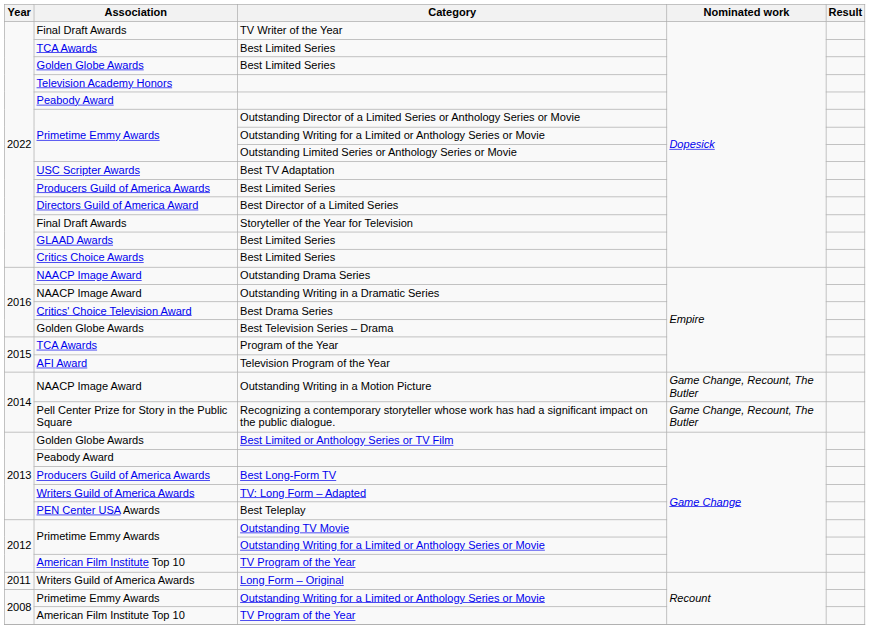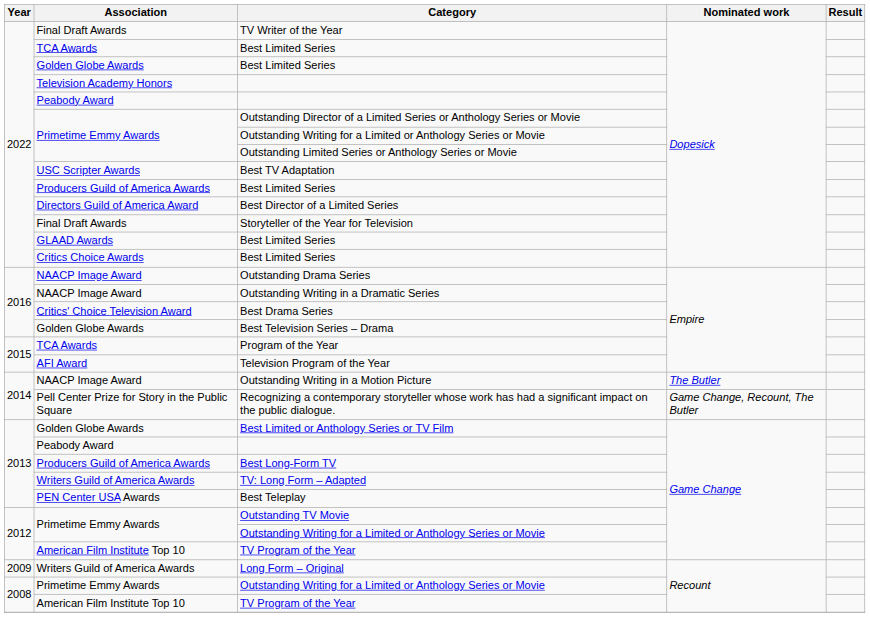 <table class="wikitable sortable">
 <tr>
 <th>Year</th>
 <th>Association</th>
 <th>Category</th>
 <th>Nominated work</th>
 <th>Result</th>
 </tr>
 <tr>
 <td rowspan=14>2022</td>
 <td>Final Draft Awards</td>
 <td>TV Writer of the Year</td>
 <td rowspan=14><em><a href='#'>Dopesick</a></em></td>
 <td></td>
 </tr>
 <tr>
 <td><a href='#'>TCA Awards</a></td>
 <td>Best Limited Series</td>
 <td></td>
 </tr>
 <tr>
 <td><a href='#'>Golden Globe Awards</a></td>
 <td>Best Limited Series</td>
 <td></td>
 </tr>
 <tr>
 <td><a href='#'>Television Academy Honors</a></td>
 <td></td>
 <td></td>
 </tr>
 <tr>
 <td><a href='#'>Peabody Award</a></td>
 <td></td>
 <td></td>
 </tr>
 <tr>
 <td rowspan=3><a href='#'>Primetime Emmy Awards</a></td>
 <td>Outstanding Director of a Limited Series or Anthology Series or Movie</td>
 <td></td>
 </tr>
 <tr>
 <td>Outstanding Writing for a Limited or Anthology Series or Movie</td>
 <td></td>
 </tr>
 <tr>
 <td>Outstanding Limited Series or Anthology Series or Movie</td>
 <td></td>
 </tr>
 <tr>
 <td><a href='#'>USC Scripter Awards</a></td>
 <td>Best TV Adaptation</td>
 <td></td>
 </tr>
 <tr>
 <td><a href='#'>Producers Guild of America Awards</a></td>
 <td>Best Limited Series</td>
 <td></td>
 </tr>
 <tr>
 <td><a href='#'>Directors Guild of America Award</a></td>
 <td>Best Director of a Limited Series</td>
 <td></td>
 </tr>
 <tr>
 <td>Final Draft Awards</td>
 <td>Storyteller of the Year for Television</td>
 <td></td>
 </tr>
 <tr>
 <td><a href='#'>GLAAD Awards</a></td>
 <td>Best Limited Series</td>
 <td></td>
 </tr>
 <tr>
 <td><a href='#'>Critics Choice Awards</a></td>
 <td>Best Limited Series</td>
 <td></td>
 </tr>
 <tr>
 <td rowspan=4>2016</td>
 <td><a href='#'>NAACP Image Award</a></td>
 <td>Outstanding Drama Series</td>
 <td rowspan=6><em>Empire</em></td>
 <td></td>
 </tr>
 <tr>
 <td>NAACP Image Award</td>
 <td>Outstanding Writing in a Dramatic Series</td>
 <td></td>
 </tr>
 <tr>
 <td><a href='#'>Critics' Choice Television Award</a></td>
 <td>Best Drama Series</td>
 <td></td>
 </tr>
 <tr>
 <td>Golden Globe Awards</td>
 <td>Best Television Series – Drama</td>
 <td></td>
 </tr>
 <tr>
 <td rowspan=2>2015</td>
 <td><a href='#'>TCA Awards</a></td>
 <td>Program of the Year</td>
 <td></td>
 </tr>
 <tr>
 <td><a href='#'>AFI Award</a></td>
 <td>Television Program of the Year</td>
 <td></td>
 </tr>
 <tr>
 <td rowspan=2>2014</td>
 <td>NAACP Image Award</td>
 <td>Outstanding Writing in a Motion Picture</td>
-<td><em>Game Change,</em> <em>Recount,</em> <em>The Butler</em></td>
+<td><em><a href='#'>The Butler</a></em></td>
 <td></td>
 </tr>
 <tr>
 <td>Pell Center Prize for Story in the Public Square</td>
 <td>Recognizing a contemporary storyteller whose work has had a significant impact on the public dialogue.</td>
 <td><em>Game Change,</em> <em>Recount,</em> <em>The Butler</em></td>
 <td></td>
 </tr>
 <tr>
 <td rowspan=5>2013</td>
 <td>Golden Globe Awards</td>
 <td><a href='#'>Best Limited or Anthology Series or TV Film</a></td>
 <td rowspan=8><em><a href='#'>Game Change</a></em></td>
 <td></td>
 </tr>
 <tr>
 <td>Peabody Award</td>
 <td></td>
 <td></td>
 </tr>
 <tr>
 <td><a href='#'>Producers Guild of America Awards</a></td>
 <td><a href='#'>Best Long-Form TV</a></td>
 <td></td>
 </tr>
 <tr>
 <td><a href='#'>Writers Guild of America Awards</a></td>
 <td><a href='#'>TV: Long Form – Adapted</a></td>
 <td></td>
 </tr>
 <tr>
 <td><a href='#'>PEN Center USA</a> Awards</td>
 <td>Best Teleplay</td>
 <td></td>
 </tr>
 <tr>
 <td rowspan=3>2012</td>
 <td rowspan=2>Primetime Emmy Awards</td>
 <td><a href='#'>Outstanding TV Movie</a></td>
 <td></td>
 </tr>
 <tr>
 <td><a href='#'>Outstanding Writing for a Limited or Anthology Series or Movie</a></td>
 <td></td>
 </tr>
 <tr>
 <td><a href='#'>American Film Institute</a> Top 10</td>
 <td><a href='#'>TV Program of the Year</a></td>
 <td></td>
 </tr>
 <tr>
-<td>2011</td>
+<td>2009</td>
 <td>Writers Guild of America Awards</td>
 <td><a href='#'>Long Form – Original</a></td>
 <td rowspan=3><em>Recount</em></td>
 <td></td>
 </tr>
 <tr>
 <td rowspan=2>2008</td>
 <td>Primetime Emmy Awards</td>
 <td><a href='#'>Outstanding Writing for a Limited or Anthology Series or Movie</a></td>
 <td></td>
 </tr>
 <tr>
 <td>American Film Institute Top 10</td>
 <td><a href='#'>TV Program of the Year</a></td>
 <td></td>
 </tr>
 <tr>
 </tr>
 </table>
